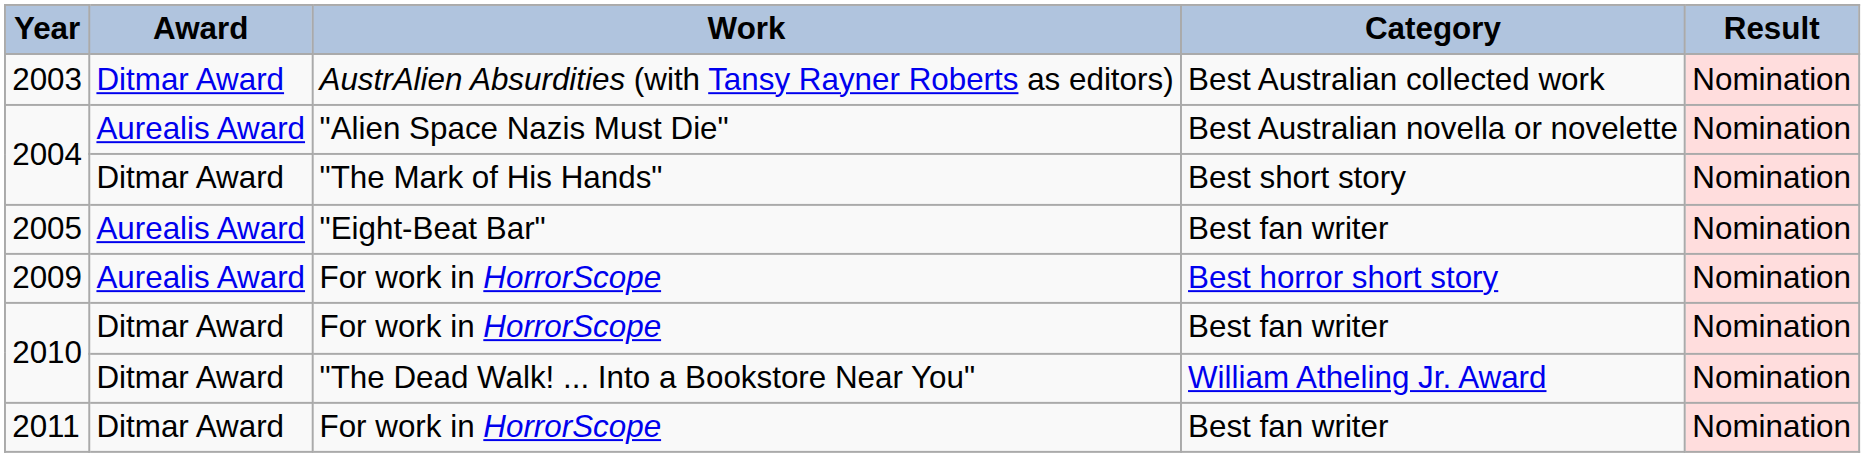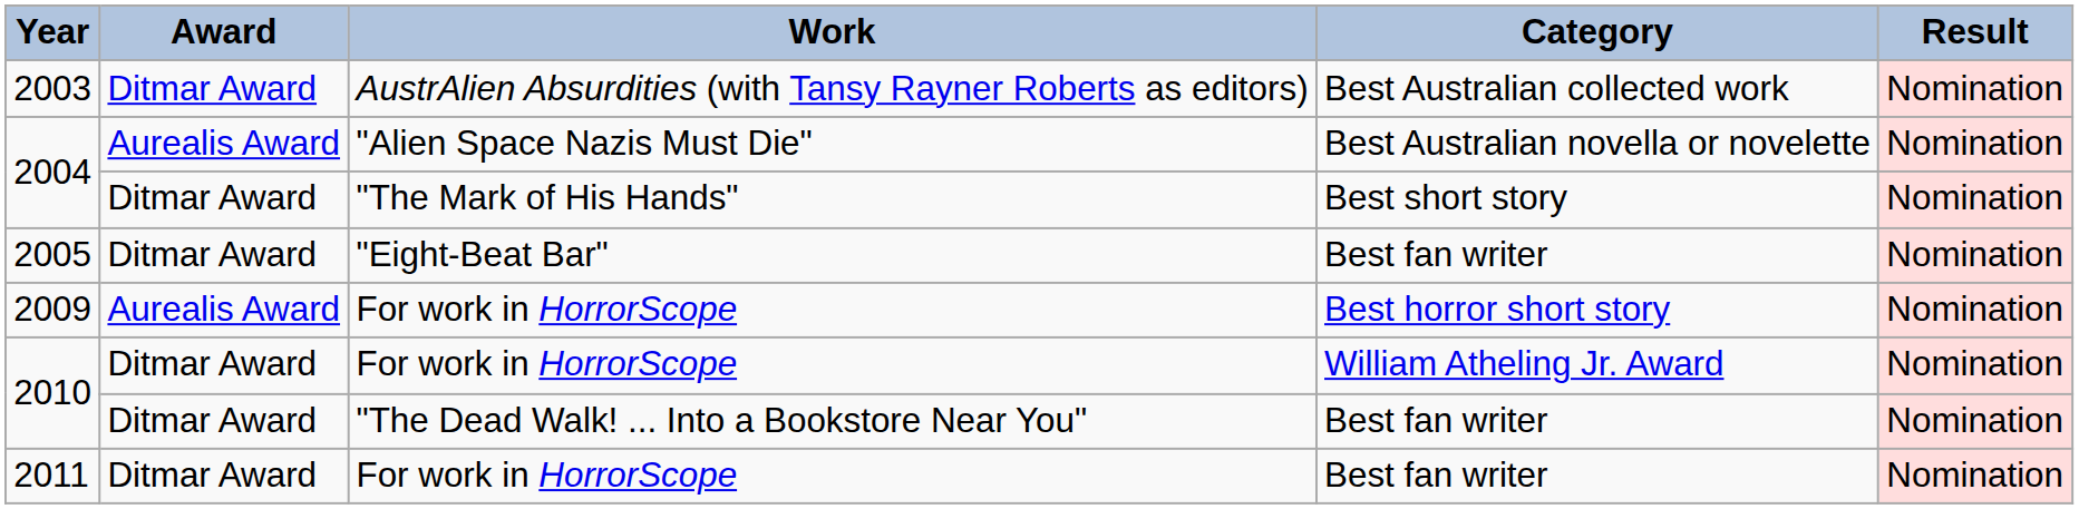 <table class="wikitable">
 <tr>
 <th style="background:#B0C4DE;">Year</th>
 <th style="background:#B0C4DE;">Award</th>
 <th style="background:#B0C4DE;">Work</th>
 <th style="background:#B0C4DE;">Category</th>
 <th style="background:#B0C4DE;">Result</th>
 </tr>
 <tr>
 <td>2003</td>
 <td><a href='#'>Ditmar Award</a></td>
 <td><em>AustrAlien Absurdities</em> (with <a href='#'>Tansy Rayner Roberts</a> as editors)</td>
 <td>Best Australian collected work</td>
 <td bgcolor="ffdddd">Nomination</td>
 </tr>
 <tr>
 <td rowspan=2>2004</td>
 <td><a href='#'>Aurealis Award</a></td>
 <td>"Alien Space Nazis Must Die"</td>
 <td>Best Australian novella or novelette</td>
 <td bgcolor="ffdddd">Nomination</td>
 </tr>
 <tr>
 <td>Ditmar Award</td>
 <td>"The Mark of His Hands"</td>
 <td>Best short story</td>
 <td bgcolor="ffdddd">Nomination</td>
 </tr>
 <tr>
 <td>2005</td>
-<td><a href='#'>Aurealis Award</a></td>
+<td>Ditmar Award</td>
 <td>"Eight-Beat Bar"</td>
 <td>Best fan writer</td>
 <td bgcolor="ffdddd">Nomination</td>
 </tr>
 <tr>
 <td>2009</td>
 <td><a href='#'>Aurealis Award</a></td>
 <td>For work in <em><a href='#'>HorrorScope</a></em></td>
 <td><a href='#'>Best horror short story</a></td>
 <td bgcolor="ffdddd">Nomination</td>
 </tr>
 <tr>
 <td rowspan=2>2010</td>
 <td>Ditmar Award</td>
 <td>For work in <em><a href='#'>HorrorScope</a></em></td>
-<td>Best fan writer</td>
+<td><a href='#'>William Atheling Jr. Award</a></td>
 <td bgcolor="ffdddd">Nomination</td>
 </tr>
 <tr>
 <td>Ditmar Award</td>
 <td>"The Dead Walk! ... Into a Bookstore Near You"</td>
-<td><a href='#'>William Atheling Jr. Award</a></td>
+<td>Best fan writer</td>
 <td bgcolor="ffdddd">Nomination</td>
 </tr>
 <tr>
 <td>2011</td>
 <td>Ditmar Award</td>
 <td>For work in <em><a href='#'>HorrorScope</a></em></td>
 <td>Best fan writer</td>
 <td bgcolor="ffdddd">Nomination</td>
 </tr>
 </table>
